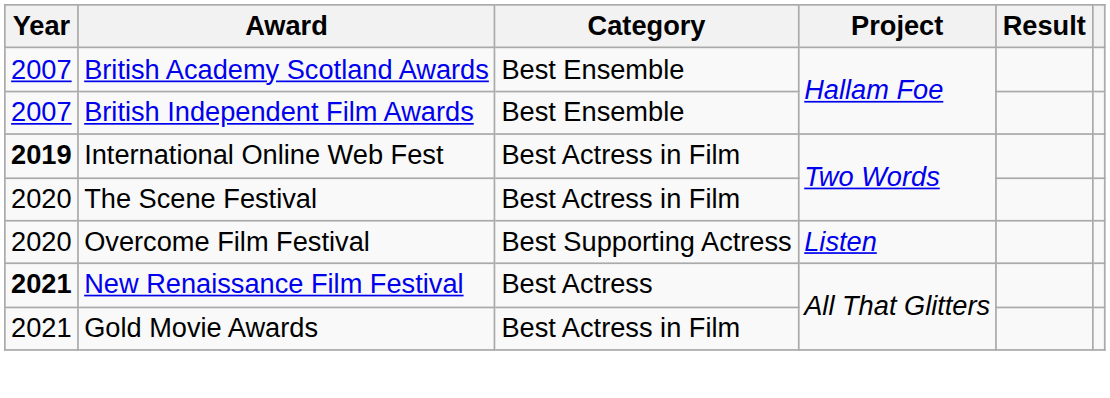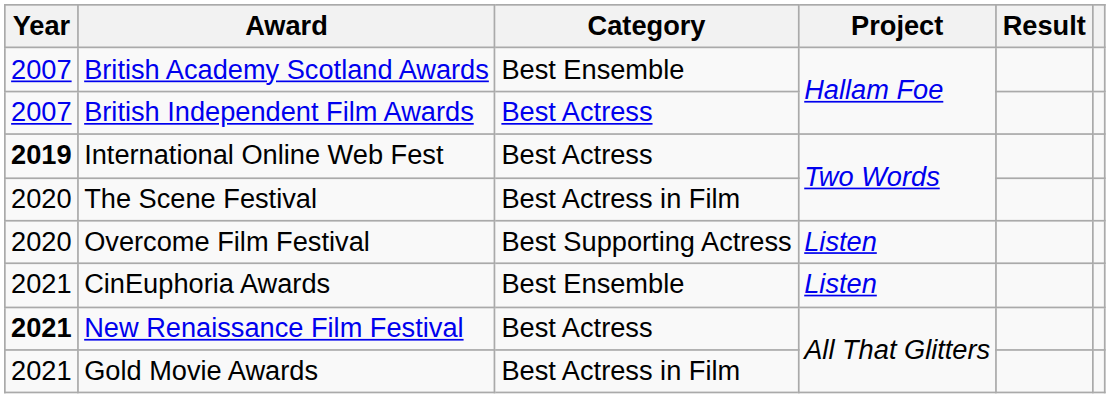 <table class="wikitable plainrowheaders sortable">
 <tr>
 <th scope="col">Year</th>
 <th scope="col">Award</th>
 <th scope="col">Category</th>
 <th scope="col">Project</th>
 <th scope="col">Result</th>
 <th class="unsortable" scope="col"></th>
 </tr>
 <tr>
 <td><a href='#'>2007</a></td>
 <td><a href='#'>British Academy Scotland Awards</a></td>
 <td>Best Ensemble</td>
 <td rowspan=2><em><a href='#'>Hallam Foe</a></em></td>
 <td></td>
 <td></td>
 </tr>
 <tr>
 <td><a href='#'>2007</a></td>
 <td><a href='#'>British Independent Film Awards</a></td>
-<td>Best Ensemble</td>
+<td><a href='#'>Best Actress</a></td>
 <td></td>
 <td></td>
 </tr>
 <tr>
 <td><strong>2019</strong></td>
 <td>International Online Web Fest</td>
-<td>Best Actress in Film</td>
+<td>Best Actress</td>
 <td rowspan=2><em><a href='#'>Two Words</a></em></td>
 <td></td>
 <td></td>
 </tr>
 <tr>
 <td>2020</td>
 <td>The Scene Festival</td>
 <td>Best Actress in Film</td>
 <td></td>
 <td></td>
 </tr>
 <tr>
 <td>2020</td>
 <td>Overcome Film Festival</td>
 <td>Best Supporting Actress</td>
 <td><em><a href='#'>Listen</a></em></td>
 <td></td>
 <td></td>
 </tr>
 <tr>
+<td>2021</td>
+<td>CinEuphoria Awards</td>
+<td>Best Ensemble</td>
+<td><em><a href='#'>Listen</a></em></td>
+<td></td>
+<td></td>
+</tr>
+<tr>
 <td><strong>2021</strong></td>
 <td><a href='#'>New Renaissance Film Festival</a></td>
 <td>Best Actress</td>
 <td rowspan=2><em>All That Glitters</em></td>
 <td></td>
 <td></td>
 </tr>
 <tr>
 <td>2021</td>
 <td>Gold Movie Awards</td>
 <td>Best Actress in Film</td>
 <td></td>
 <td></td>
 </tr>
 </table>
